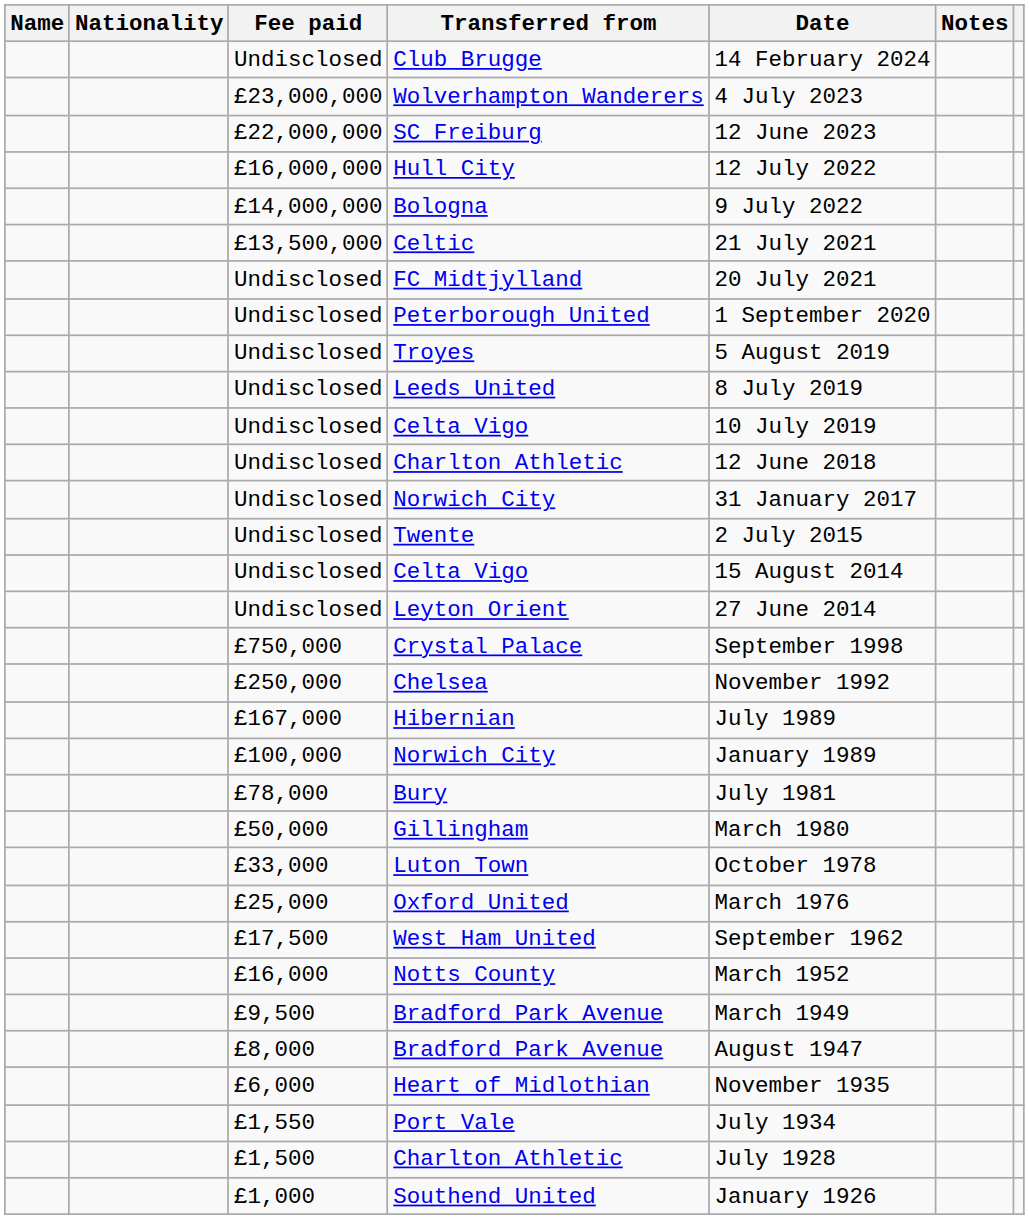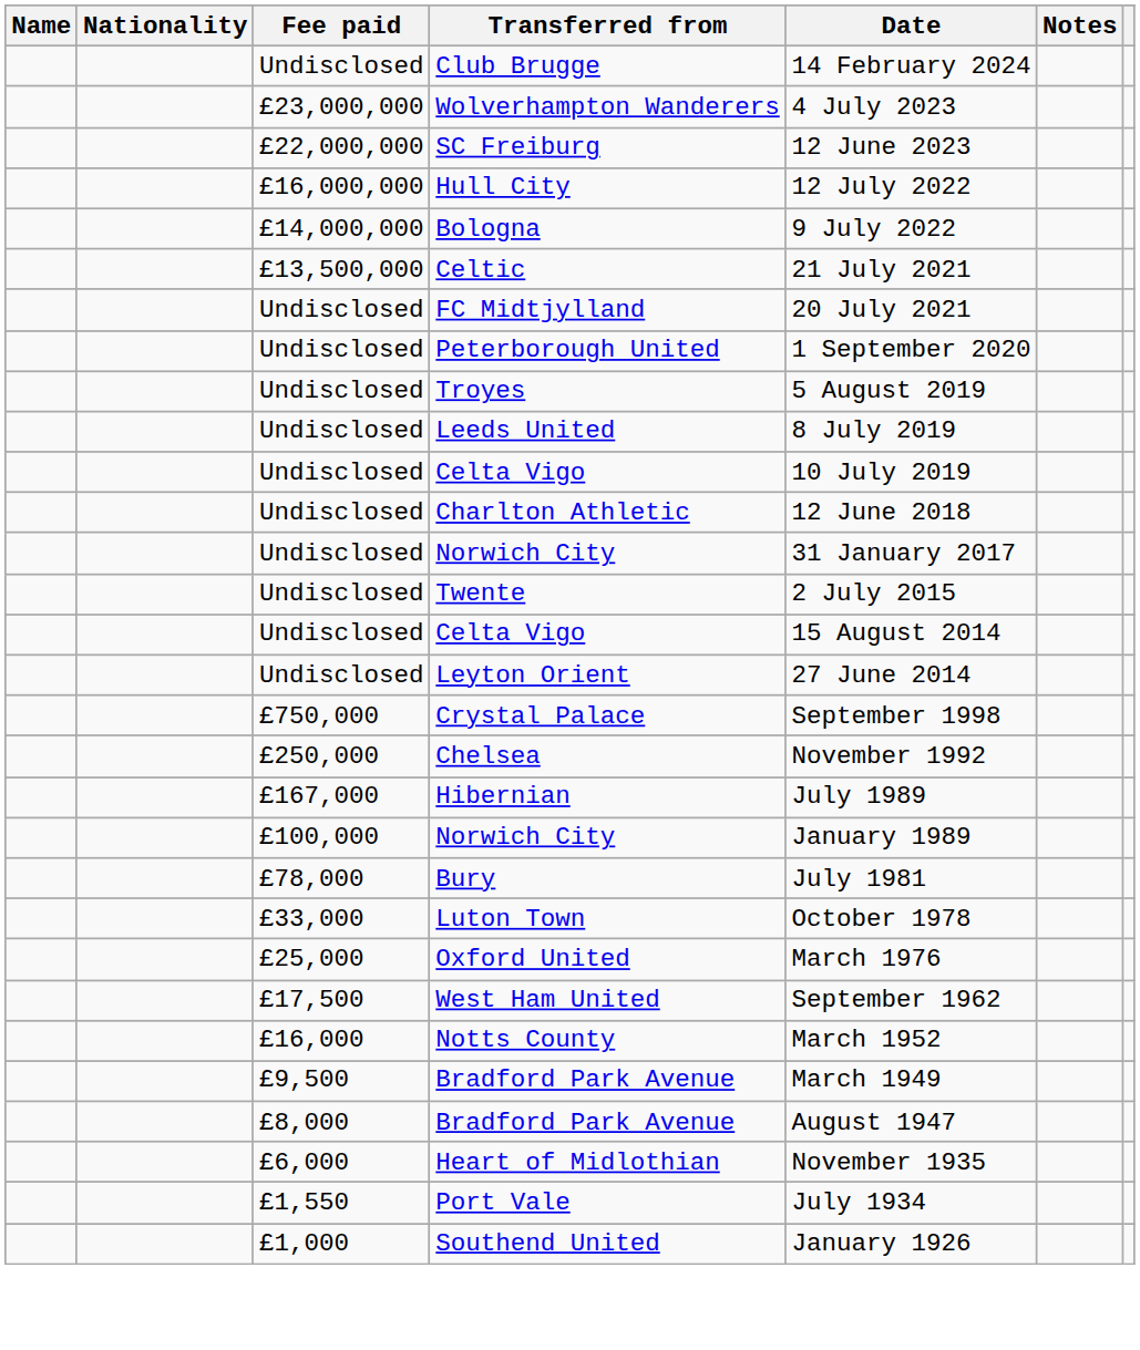 <table class="wikitable">
 <tr>
 <th>Name</th>
 <th>Nationality</th>
 <th>Fee paid</th>
 <th>Transferred from</th>
 <th>Date</th>
 <th>Notes</th>
 <th></th>
 </tr>
 <tr>
 <td></td>
 <td></td>
 <td>Undisclosed</td>
 <td> <a href='#'>Club Brugge</a></td>
 <td>14 February 2024</td>
 <td style="text-align:center;"></td>
 <td style="text-align:center;"></td>
 </tr>
 <tr>
 <td></td>
 <td></td>
 <td>£23,000,000</td>
 <td> <a href='#'>Wolverhampton Wanderers</a></td>
 <td>4 July 2023</td>
 <td style="text-align:center;"></td>
 <td style="text-align:center;"></td>
 </tr>
 <tr>
 <td></td>
 <td></td>
 <td>£22,000,000</td>
 <td> <a href='#'>SC Freiburg</a></td>
 <td>12 June 2023</td>
 <td style="text-align:center;"></td>
 <td style="text-align:center;"></td>
 </tr>
 <tr>
 <td></td>
 <td></td>
 <td>£16,000,000</td>
 <td> <a href='#'>Hull City</a></td>
 <td>12 July 2022</td>
 <td style="text-align:center;"></td>
 <td style="text-align:center;"></td>
 </tr>
 <tr>
 <td></td>
 <td></td>
 <td>£14,000,000</td>
 <td> <a href='#'>Bologna</a></td>
 <td>9 July 2022</td>
 <td style="text-align:center;"></td>
 <td style="text-align:center;"></td>
 </tr>
 <tr>
 <td></td>
 <td></td>
 <td>£13,500,000</td>
 <td> <a href='#'>Celtic</a></td>
 <td>21 July 2021</td>
 <td></td>
 <td style="text-align:center;"></td>
 </tr>
 <tr>
 <td></td>
 <td></td>
 <td>Undisclosed</td>
 <td> <a href='#'>FC Midtjylland</a></td>
 <td>20 July 2021</td>
 <td style="text-align:center;"></td>
 <td style="text-align:center;"></td>
 </tr>
 <tr>
 <td></td>
 <td></td>
 <td>Undisclosed</td>
 <td> <a href='#'>Peterborough United</a></td>
 <td>1 September 2020</td>
 <td style="text-align:center;"></td>
 <td style="text-align:center;"></td>
 </tr>
 <tr>
 <td></td>
 <td></td>
 <td>Undisclosed</td>
 <td> <a href='#'>Troyes</a></td>
 <td>5 August 2019</td>
 <td style="text-align:center;"></td>
 <td style="text-align:center;"></td>
 </tr>
 <tr>
 <td></td>
 <td></td>
 <td>Undisclosed</td>
 <td> <a href='#'>Leeds United</a></td>
 <td>8 July 2019</td>
 <td style="text-align:center;"></td>
 <td style="text-align:center;"></td>
 </tr>
 <tr>
 <td></td>
 <td></td>
 <td>Undisclosed</td>
 <td> <a href='#'>Celta Vigo</a></td>
 <td>10 July 2019</td>
 <td style="text-align:center;"></td>
 <td style="text-align:center;"></td>
 </tr>
 <tr>
 <td></td>
 <td></td>
 <td>Undisclosed</td>
 <td> <a href='#'>Charlton Athletic</a></td>
 <td>12 June 2018</td>
 <td style="text-align:center;"></td>
 <td style="text-align:center;"></td>
 </tr>
 <tr>
 <td></td>
 <td></td>
 <td>Undisclosed</td>
 <td> <a href='#'>Norwich City</a></td>
 <td>31 January 2017</td>
 <td style="text-align:center;"></td>
 <td style="text-align:center;"></td>
 </tr>
 <tr>
 <td></td>
 <td></td>
 <td>Undisclosed</td>
 <td> <a href='#'>Twente</a></td>
 <td>2 July 2015</td>
 <td style="text-align:center;"></td>
 <td style="text-align:center;"></td>
 </tr>
 <tr>
 <td></td>
 <td></td>
 <td>Undisclosed</td>
 <td> <a href='#'>Celta Vigo</a></td>
 <td>15 August 2014</td>
 <td style="text-align:center;"></td>
 <td style="text-align:center;"></td>
 </tr>
 <tr>
 <td></td>
 <td></td>
 <td>Undisclosed</td>
 <td> <a href='#'>Leyton Orient</a></td>
 <td>27 June 2014</td>
 <td style="text-align:center;"></td>
 <td style="text-align:center;"></td>
 </tr>
 <tr>
 <td></td>
 <td></td>
 <td>£750,000</td>
 <td> <a href='#'>Crystal Palace</a></td>
 <td>September 1998</td>
 <td></td>
 <td style="text-align:center;"></td>
 </tr>
 <tr>
 <td></td>
 <td></td>
 <td>£250,000</td>
 <td> <a href='#'>Chelsea</a></td>
 <td>November 1992</td>
 <td></td>
 <td style="text-align:center;"></td>
 </tr>
 <tr>
 <td></td>
 <td></td>
 <td>£167,000</td>
 <td> <a href='#'>Hibernian</a></td>
 <td>July 1989</td>
 <td></td>
 <td style="text-align:center;"></td>
 </tr>
 <tr>
 <td></td>
 <td></td>
 <td>£100,000</td>
 <td> <a href='#'>Norwich City</a></td>
 <td>January 1989</td>
 <td></td>
 <td style="text-align:center;"></td>
 </tr>
 <tr>
 <td></td>
 <td></td>
 <td>£78,000</td>
 <td> <a href='#'>Bury</a></td>
 <td>July 1981</td>
 <td></td>
 <td style="text-align:center;"></td>
 </tr>
 <tr>
 <td></td>
 <td></td>
-<td>£50,000</td>
-<td> <a href='#'>Gillingham</a></td>
-<td>March 1980</td>
-<td></td>
-<td style="text-align:center;"></td>
-</tr>
-<tr>
-<td></td>
-<td></td>
 <td>£33,000</td>
 <td> <a href='#'>Luton Town</a></td>
 <td>October 1978</td>
 <td></td>
 <td style="text-align:center;"></td>
 </tr>
 <tr>
 <td></td>
 <td></td>
 <td>£25,000</td>
 <td> <a href='#'>Oxford United</a></td>
 <td>March 1976</td>
 <td></td>
 <td style="text-align:center;"></td>
 </tr>
 <tr>
 <td></td>
 <td></td>
 <td>£17,500</td>
 <td> <a href='#'>West Ham United</a></td>
 <td>September 1962</td>
 <td></td>
 <td style="text-align:center;"></td>
 </tr>
 <tr>
 <td></td>
 <td></td>
 <td>£16,000</td>
 <td> <a href='#'>Notts County</a></td>
 <td>March 1952</td>
 <td></td>
 <td style="text-align:center;"></td>
 </tr>
 <tr>
 <td></td>
 <td></td>
 <td>£9,500</td>
 <td> <a href='#'>Bradford Park Avenue</a></td>
 <td>March 1949</td>
 <td></td>
 <td style="text-align:center;"></td>
 </tr>
 <tr>
 <td></td>
 <td></td>
 <td>£8,000</td>
 <td> <a href='#'>Bradford Park Avenue</a></td>
 <td>August 1947</td>
 <td></td>
 <td style="text-align:center;"></td>
 </tr>
 <tr>
 <td></td>
 <td></td>
 <td>£6,000</td>
 <td> <a href='#'>Heart of Midlothian</a></td>
 <td>November 1935</td>
 <td></td>
 <td style="text-align:center;"></td>
 </tr>
 <tr>
 <td></td>
 <td></td>
 <td>£1,550</td>
 <td> <a href='#'>Port Vale</a></td>
 <td>July 1934</td>
 <td></td>
 <td style="text-align:center;"></td>
 </tr>
 <tr>
 <td></td>
 <td></td>
-<td>£1,500</td>
-<td> <a href='#'>Charlton Athletic</a></td>
-<td>July 1928</td>
-<td></td>
-<td style="text-align:center;"></td>
-</tr>
-<tr>
-<td></td>
-<td></td>
 <td>£1,000</td>
 <td> <a href='#'>Southend United</a></td>
 <td>January 1926</td>
 <td></td>
 <td style="text-align:center;"></td>
 </tr>
 </table>
